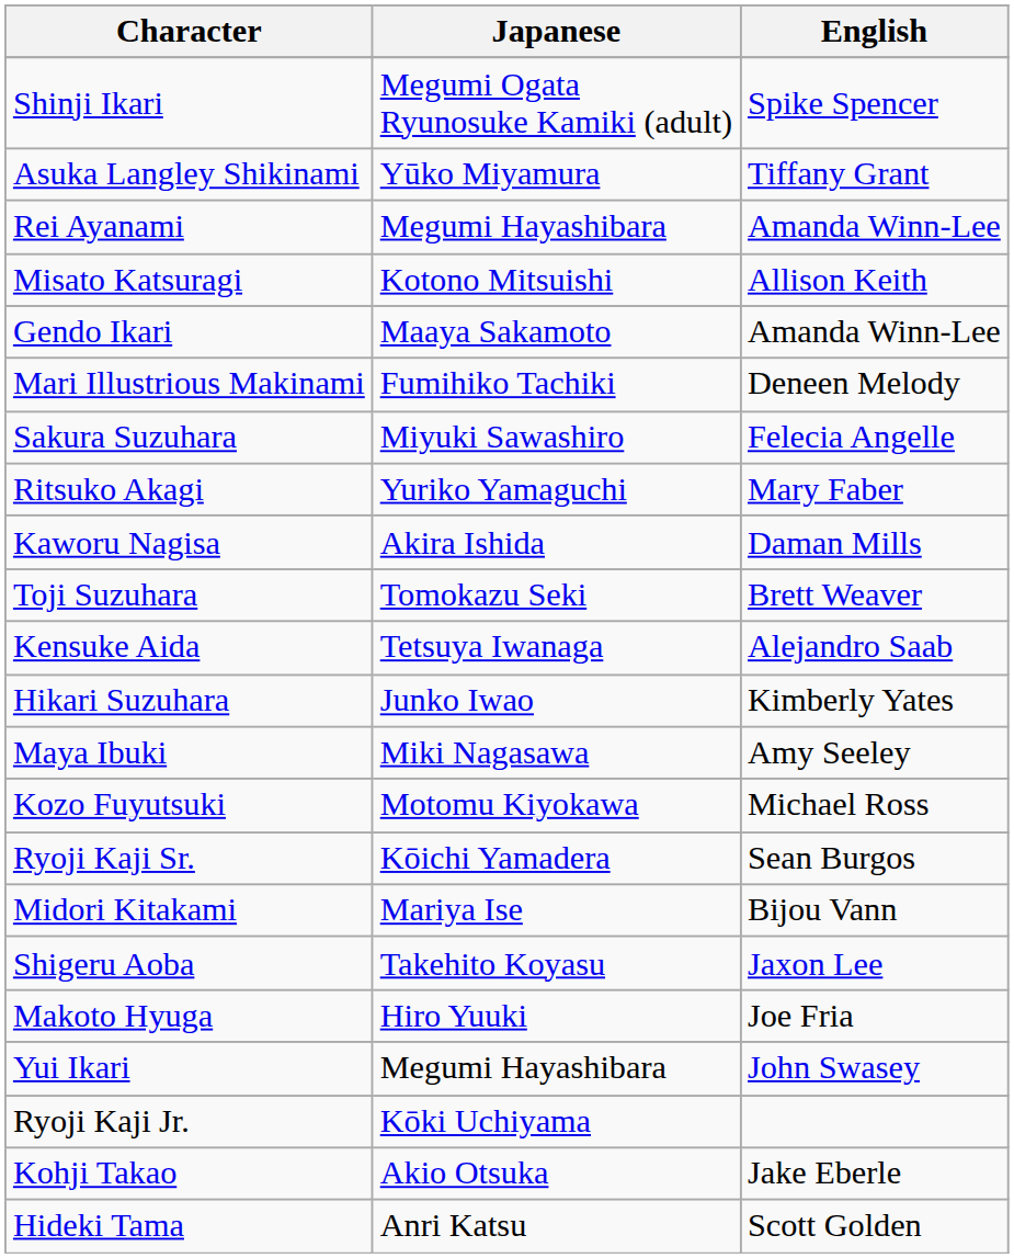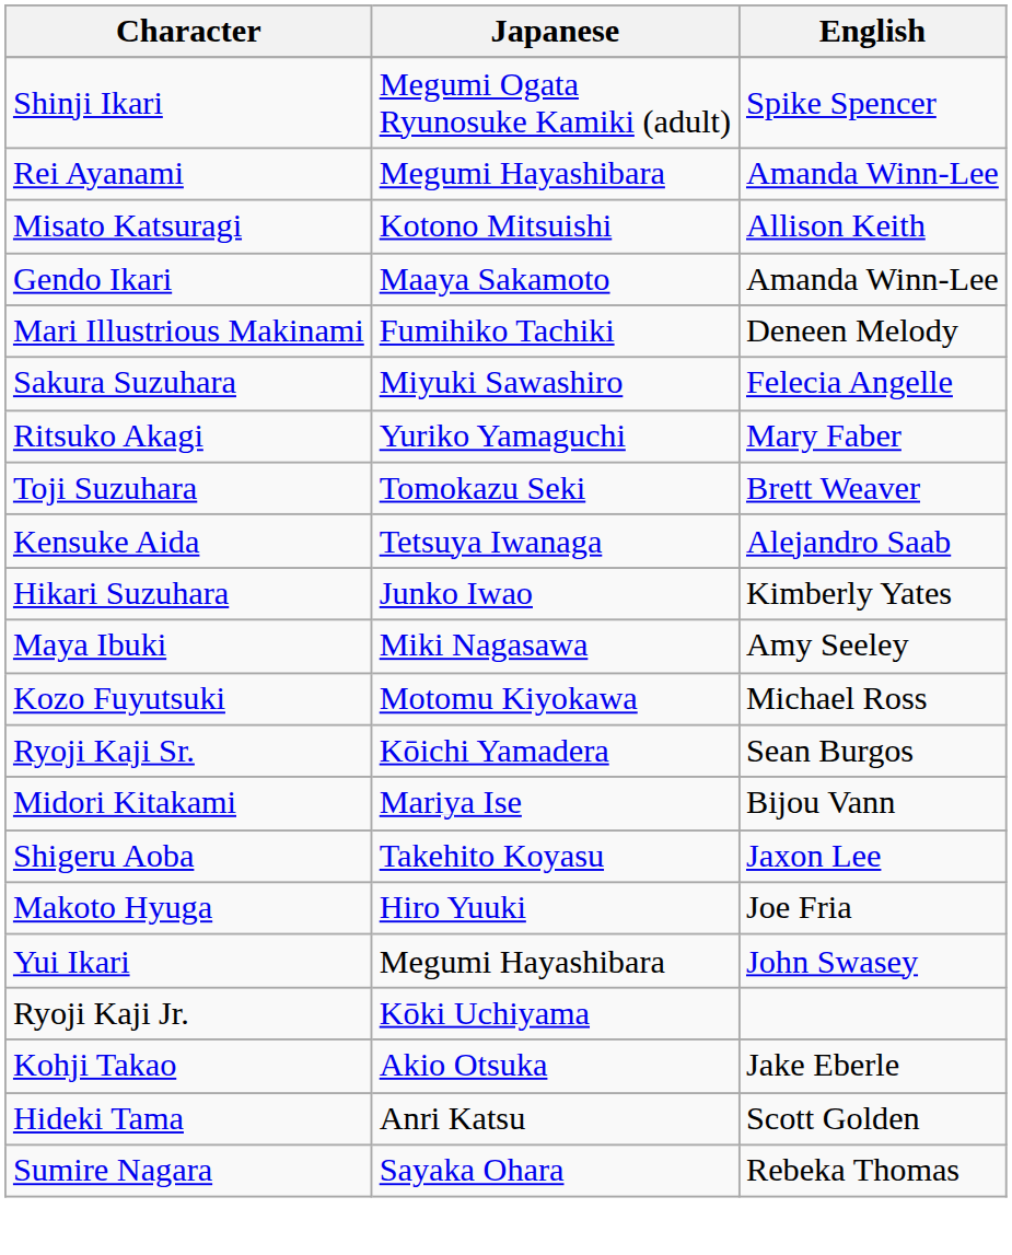 <table class="wikitable">
 <tr>
 <th>Character</th>
 <th>Japanese</th>
 <th>English</th>
 </tr>
 <tr>
 </tr>
 <tr>
 <td><a href='#'>Shinji Ikari</a></td>
 <td><a href='#'>Megumi Ogata</a><br><a href='#'>Ryunosuke Kamiki</a> (adult)</td>
 <td><a href='#'>Spike Spencer</a></td>
-</tr>
-<tr>
-<td><a href='#'>Asuka Langley Shikinami</a></td>
-<td><a href='#'>Yūko Miyamura</a></td>
-<td><a href='#'>Tiffany Grant</a></td>
 </tr>
 <tr>
 <td><a href='#'>Rei Ayanami</a></td>
 <td><a href='#'>Megumi Hayashibara</a></td>
 <td><a href='#'>Amanda Winn-Lee</a></td>
 </tr>
 <tr>
 <td><a href='#'>Misato Katsuragi</a></td>
 <td><a href='#'>Kotono Mitsuishi</a></td>
 <td><a href='#'>Allison Keith</a></td>
 </tr>
 <tr>
 <td><a href='#'>Gendo Ikari</a></td>
 <td><a href='#'>Maaya Sakamoto</a></td>
 <td>Amanda Winn-Lee</td>
 </tr>
 <tr>
 <td><a href='#'>Mari Illustrious Makinami</a></td>
 <td><a href='#'>Fumihiko Tachiki</a></td>
 <td>Deneen Melody</td>
 </tr>
 <tr>
 <td><a href='#'>Sakura Suzuhara</a></td>
 <td><a href='#'>Miyuki Sawashiro</a></td>
 <td><a href='#'>Felecia Angelle</a></td>
 </tr>
 <tr>
 <td><a href='#'>Ritsuko Akagi</a></td>
 <td><a href='#'>Yuriko Yamaguchi</a></td>
 <td><a href='#'>Mary Faber</a></td>
-</tr>
-<tr>
-<td><a href='#'>Kaworu Nagisa</a></td>
-<td><a href='#'>Akira Ishida</a></td>
-<td><a href='#'>Daman Mills</a></td>
 </tr>
 <tr>
 <td><a href='#'>Toji Suzuhara</a></td>
 <td><a href='#'>Tomokazu Seki</a></td>
 <td><a href='#'>Brett Weaver</a></td>
 </tr>
 <tr>
 <td><a href='#'>Kensuke Aida</a></td>
 <td><a href='#'>Tetsuya Iwanaga</a></td>
 <td><a href='#'>Alejandro Saab</a></td>
 </tr>
 <tr>
 <td><a href='#'>Hikari Suzuhara</a></td>
 <td><a href='#'>Junko Iwao</a></td>
 <td>Kimberly Yates</td>
 </tr>
 <tr>
 <td><a href='#'>Maya Ibuki</a></td>
 <td><a href='#'>Miki Nagasawa</a></td>
 <td>Amy Seeley</td>
 </tr>
 <tr>
 <td><a href='#'>Kozo Fuyutsuki</a></td>
 <td><a href='#'>Motomu Kiyokawa</a></td>
 <td>Michael Ross</td>
 </tr>
 <tr>
 <td><a href='#'>Ryoji Kaji Sr.</a></td>
 <td><a href='#'>Kōichi Yamadera</a></td>
 <td>Sean Burgos</td>
 </tr>
 <tr>
 <td><a href='#'>Midori Kitakami</a></td>
 <td><a href='#'>Mariya Ise</a></td>
 <td>Bijou Vann</td>
 </tr>
 <tr>
 <td><a href='#'>Shigeru Aoba</a></td>
 <td><a href='#'>Takehito Koyasu</a></td>
 <td><a href='#'>Jaxon Lee</a></td>
 </tr>
 <tr>
 <td><a href='#'>Makoto Hyuga</a></td>
 <td><a href='#'>Hiro Yuuki</a></td>
 <td>Joe Fria</td>
 </tr>
 <tr>
 <td><a href='#'>Yui Ikari</a></td>
 <td>Megumi Hayashibara</td>
 <td><a href='#'>John Swasey</a></td>
 </tr>
 <tr>
 <td>Ryoji Kaji Jr.</td>
 <td><a href='#'>Kōki Uchiyama</a></td>
 <td></td>
 </tr>
 <tr>
 <td><a href='#'>Kohji Takao</a></td>
 <td><a href='#'>Akio Otsuka</a></td>
 <td>Jake Eberle</td>
 </tr>
 <tr>
 <td><a href='#'>Hideki Tama</a></td>
 <td>Anri Katsu</td>
 <td>Scott Golden</td>
 </tr>
+<tr>
+<td><a href='#'>Sumire Nagara</a></td>
+<td><a href='#'>Sayaka Ohara</a></td>
+<td>Rebeka Thomas</td>
+</tr>
 </table>
